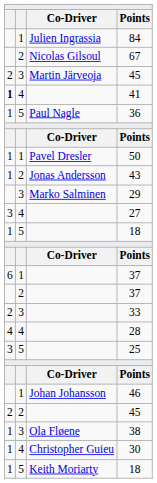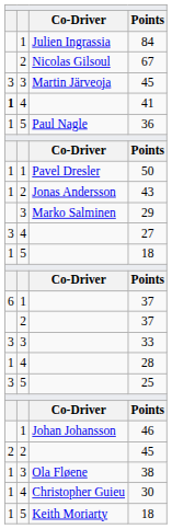 <table class="wikitable" style="font-size: 85%;">
 <tr>
 <td style="background-color:#EAECF0; text-align:center" colspan="4"></td>
 </tr>
 <tr>
 <th></th>
 <th></th>
 <th>Co-Driver</th>
 <th>Points</th>
 </tr>
 <tr>
 <td align="left"></td>
 <td align="center">1</td>
 <td> <a href='#'>Julien Ingrassia</a></td>
 <td align="center">84</td>
 </tr>
 <tr>
 <td align="left"></td>
 <td align="center">2</td>
 <td> <a href='#'>Nicolas Gilsoul</a></td>
 <td align="center">67</td>
 </tr>
 <tr>
-<td align="left"> 2</td>
+<td align="left"> 3</td>
 <td align="center">3</td>
 <td> <a href='#'>Martin Järveoja</a></td>
 <td align="center">45</td>
 </tr>
 <tr>
 <td align="left"><strong> 1</strong></td>
 <td align="center">4</td>
 <td></td>
 <td align="center">41</td>
 </tr>
 <tr>
 <td align="left"> 1</td>
 <td align="center">5</td>
 <td> <a href='#'>Paul Nagle</a></td>
 <td align="center">36</td>
 </tr>
 <tr>
 <td style="background-color:#EAECF0; text-align:center" colspan="4"></td>
 </tr>
 <tr>
 <th></th>
 <th></th>
 <th>Co-Driver</th>
 <th>Points</th>
 </tr>
 <tr>
 <td align="left"> 1</td>
 <td align="center">1</td>
 <td> <a href='#'>Pavel Dresler</a></td>
 <td align="center">50</td>
 </tr>
 <tr>
 <td align="left"> 1</td>
 <td align="center">2</td>
 <td> <a href='#'>Jonas Andersson</a></td>
 <td align="center">43</td>
 </tr>
 <tr>
 <td align="left"></td>
 <td align="center">3</td>
 <td> <a href='#'>Marko Salminen</a></td>
 <td align="center">29</td>
 </tr>
 <tr>
 <td align="left"> 3</td>
 <td align="center">4</td>
 <td></td>
 <td align="center">27</td>
 </tr>
 <tr>
 <td align="left"> 1</td>
 <td align="center">5</td>
 <td></td>
 <td align="center">18</td>
 </tr>
 <tr>
 <td style="background-color:#EAECF0; text-align:center" colspan="4"></td>
 </tr>
 <tr>
 <th></th>
 <th></th>
 <th>Co-Driver</th>
 <th>Points</th>
 </tr>
 <tr>
 <td align="left"> 6</td>
 <td align="center">1</td>
 <td></td>
 <td align="center">37</td>
 </tr>
 <tr>
 <td align="left"></td>
 <td align="center">2</td>
 <td></td>
 <td align="center">37</td>
 </tr>
 <tr>
-<td align="left"> 2</td>
+<td align="left"> 3</td>
 <td align="center">3</td>
 <td></td>
 <td align="center">33</td>
 </tr>
 <tr>
-<td align="left"> 4</td>
+<td align="left"> 1</td>
 <td align="center">4</td>
 <td></td>
 <td align="center">28</td>
 </tr>
 <tr>
 <td align="left"> 3</td>
 <td align="center">5</td>
 <td></td>
 <td align="center">25</td>
 </tr>
 <tr>
 <td style="background-color:#EAECF0; text-align:center" colspan="4"></td>
 </tr>
 <tr>
 <th></th>
 <th></th>
 <th>Co-Driver</th>
 <th>Points</th>
 </tr>
 <tr>
 <td align="left"></td>
 <td align="center">1</td>
 <td> <a href='#'>Johan Johansson</a></td>
 <td align="center">46</td>
 </tr>
 <tr>
 <td align="left"> 2</td>
 <td align="center">2</td>
 <td></td>
 <td align="center">45</td>
 </tr>
 <tr>
 <td align="left"> 1</td>
 <td align="center">3</td>
 <td> <a href='#'>Ola Fløene</a></td>
 <td align="center">38</td>
 </tr>
 <tr>
 <td align="left"> 1</td>
 <td align="center">4</td>
 <td> <a href='#'>Christopher Guieu</a></td>
 <td align="center">30</td>
 </tr>
 <tr>
 <td align="left"> 1</td>
 <td align="center">5</td>
 <td> <a href='#'>Keith Moriarty</a></td>
 <td align="center">18</td>
 </tr>
 </table>
